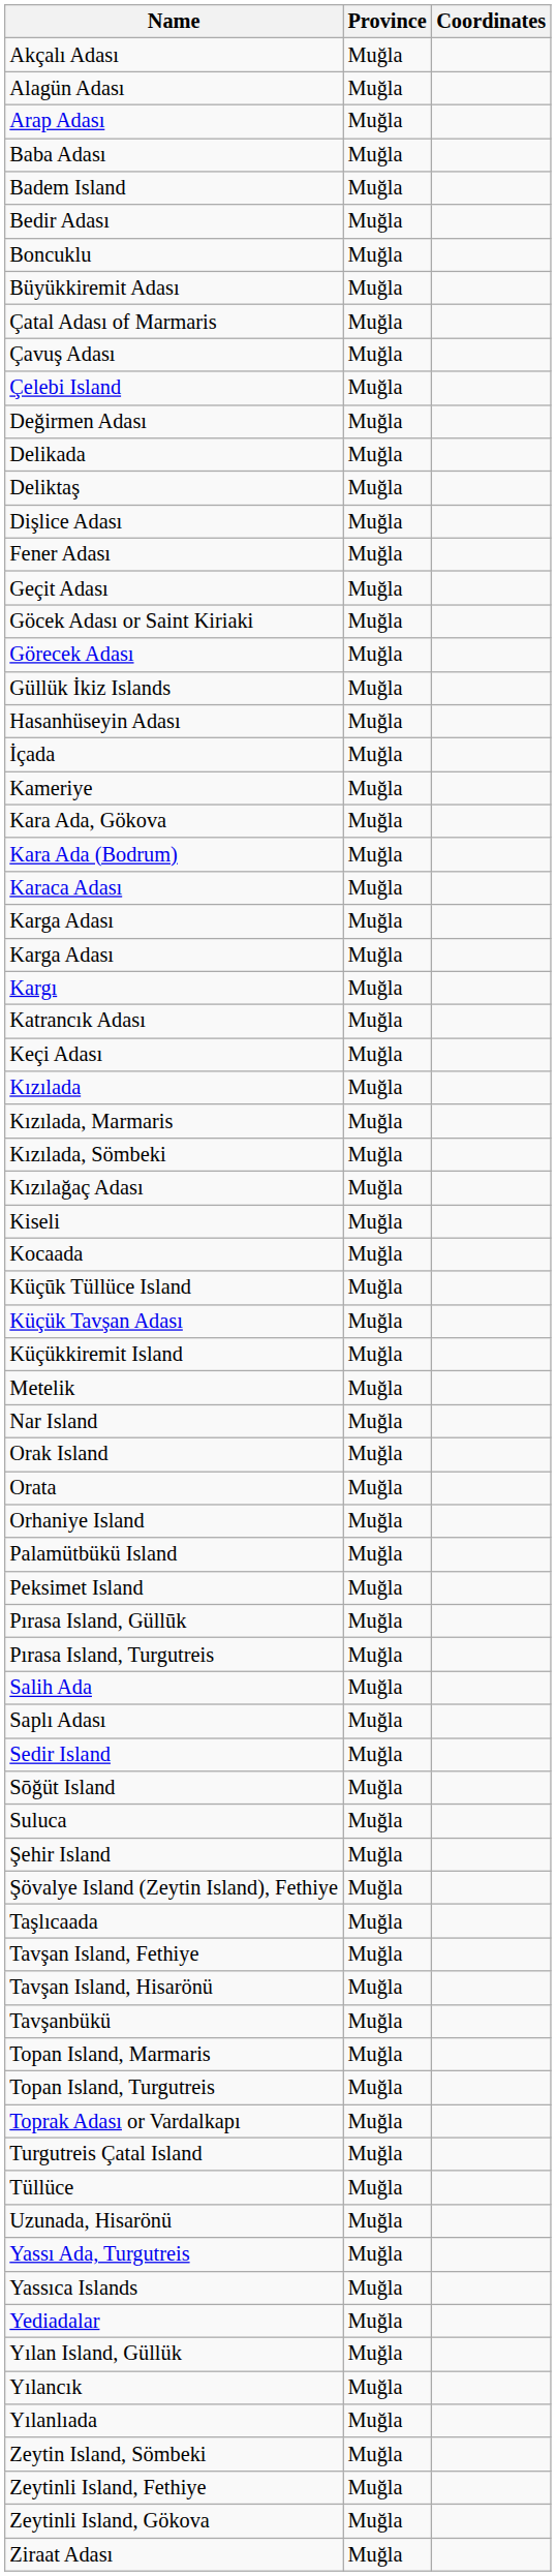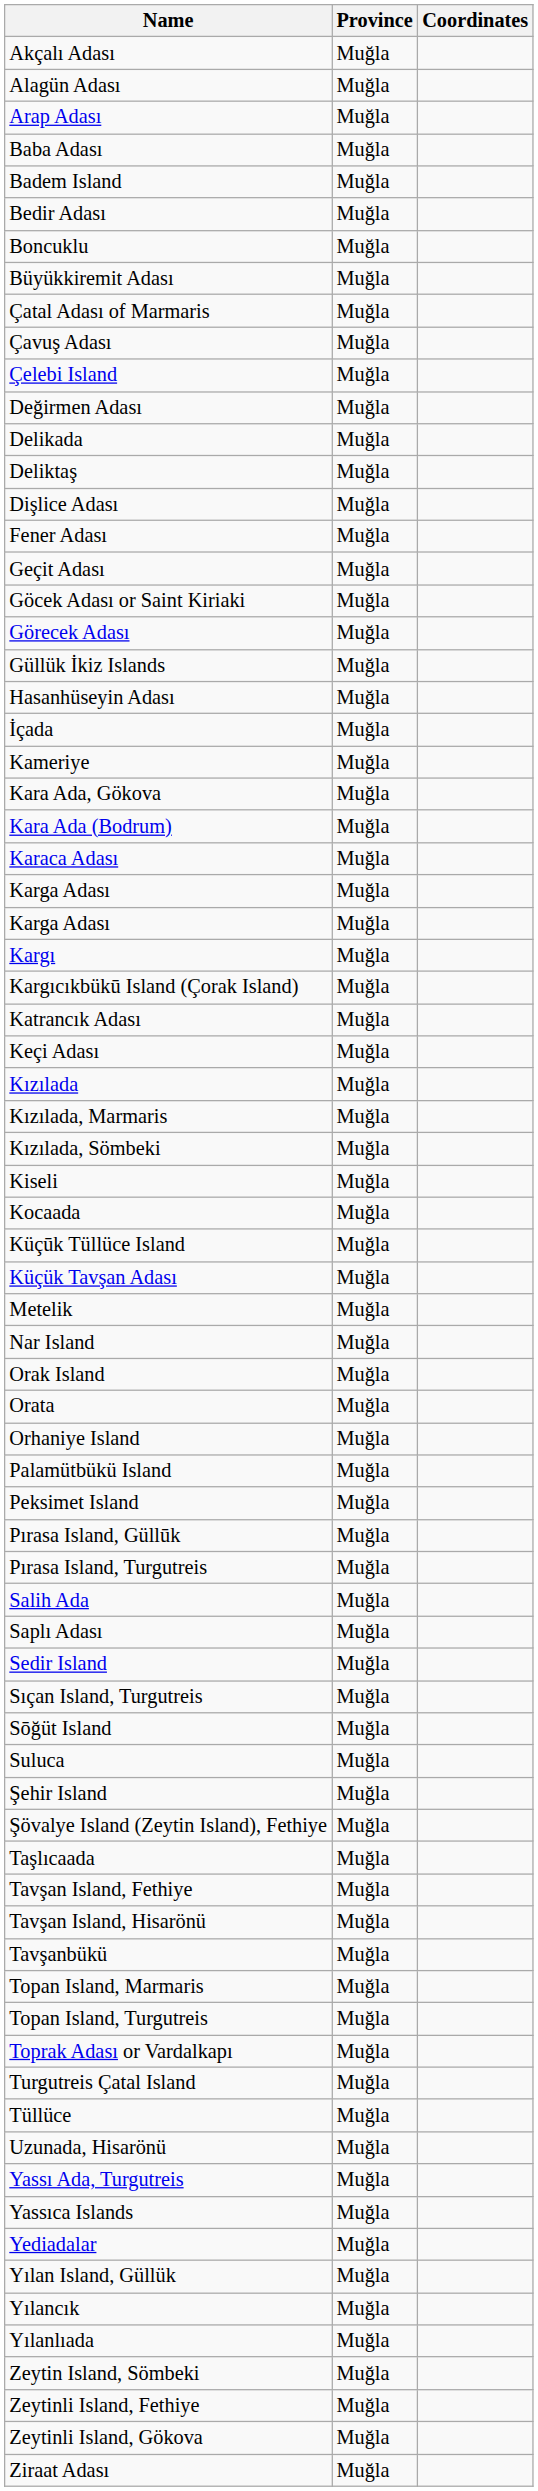 <table class="wikitable sortable plainrowheaders">
 <tr>
 <th>Name</th>
 <th>Province</th>
 <th>Coordinates</th>
 </tr>
 <tr>
 <td>Akçalı Adası</td>
 <td>Muğla</td>
 <td></td>
 </tr>
 <tr>
 <td>Alagün Adası</td>
 <td>Muğla</td>
 <td></td>
 </tr>
 <tr>
 <td><a href='#'>Arap Adası</a></td>
 <td>Muğla</td>
 <td></td>
 </tr>
 <tr>
 <td>Baba Adası</td>
 <td>Muğla</td>
 <td></td>
 </tr>
 <tr>
 <td>Badem Island</td>
 <td>Muğla</td>
 <td></td>
 </tr>
 <tr>
 <td>Bedir Adası</td>
 <td>Muğla</td>
 <td></td>
 </tr>
 <tr>
 <td>Boncuklu</td>
 <td>Muğla</td>
 <td></td>
 </tr>
 <tr>
 <td>Büyükkiremit Adası</td>
 <td>Muğla</td>
 <td></td>
 </tr>
 <tr>
 <td>Çatal Adası of Marmaris</td>
 <td>Muğla</td>
 <td></td>
 </tr>
 <tr>
 <td>Çavuş Adası</td>
 <td>Muğla</td>
 <td></td>
 </tr>
 <tr>
 <td><a href='#'>Çelebi Island</a></td>
 <td>Muğla</td>
 <td></td>
 </tr>
 <tr>
 <td>Değirmen Adası</td>
 <td>Muğla</td>
 <td></td>
 </tr>
 <tr>
 <td>Delikada</td>
 <td>Muğla</td>
 <td></td>
 </tr>
 <tr>
 <td>Deliktaş</td>
 <td>Muğla</td>
 <td></td>
 </tr>
 <tr>
 <td>Dişlice Adası</td>
 <td>Muğla</td>
 <td></td>
 </tr>
 <tr>
 <td>Fener Adası</td>
 <td>Muğla</td>
 <td></td>
 </tr>
 <tr>
 <td>Geçit Adası</td>
 <td>Muğla</td>
 <td></td>
 </tr>
 <tr>
 <td>Göcek Adası or Saint Kiriaki</td>
 <td>Muğla</td>
 <td></td>
 </tr>
 <tr>
 <td><a href='#'>Görecek Adası</a></td>
 <td>Muğla</td>
 <td></td>
 </tr>
 <tr>
 <td>Güllük İkiz Islands</td>
 <td>Muğla</td>
 <td></td>
 </tr>
 <tr>
 <td>Hasanhüseyin Adası</td>
 <td>Muğla</td>
 <td></td>
 </tr>
 <tr>
 <td>İçada</td>
 <td>Muğla</td>
 <td></td>
 </tr>
 <tr>
 <td>Kameriye</td>
 <td>Muğla</td>
 <td></td>
 </tr>
 <tr>
 <td>Kara Ada, Gökova</td>
 <td>Muğla</td>
 <td></td>
 </tr>
 <tr>
 <td><a href='#'>Kara Ada (Bodrum)</a></td>
 <td>Muğla</td>
 <td></td>
 </tr>
 <tr>
 <td><a href='#'>Karaca Adası</a></td>
 <td>Muğla</td>
 <td></td>
 </tr>
 <tr>
 <td>Karga Adası</td>
 <td>Muğla</td>
 <td></td>
 </tr>
 <tr>
 <td>Karga Adası</td>
 <td>Muğla</td>
 <td></td>
 </tr>
 <tr>
 <td><a href='#'>Kargı</a></td>
 <td>Muğla</td>
 <td></td>
 </tr>
 <tr>
+<td>Kargıcıkbükū Island (Çorak Island)</td>
+<td>Muğla</td>
+<td></td>
+</tr>
+<tr>
 <td>Katrancık Adası</td>
 <td>Muğla</td>
 <td></td>
 </tr>
 <tr>
 <td>Keçi Adası</td>
 <td>Muğla</td>
 <td></td>
 </tr>
 <tr>
 <td><a href='#'>Kızılada</a></td>
 <td>Muğla</td>
 <td></td>
 </tr>
 <tr>
 <td>Kızılada, Marmaris</td>
 <td>Muğla</td>
 <td></td>
 </tr>
 <tr>
 <td>Kızılada, Sömbeki</td>
 <td>Muğla</td>
 <td></td>
 </tr>
 <tr>
-<td>Kızılağaç Adası</td>
-<td>Muğla</td>
-<td></td>
-</tr>
-<tr>
 <td>Kiseli</td>
 <td>Muğla</td>
 <td></td>
 </tr>
 <tr>
 <td>Kocaada</td>
 <td>Muğla</td>
 <td></td>
 </tr>
 <tr>
 <td>Küçūk Tüllüce Island</td>
 <td>Muğla</td>
 <td></td>
 </tr>
 <tr>
 <td><a href='#'>Küçük Tavşan Adası</a></td>
-<td>Muğla</td>
-<td></td>
-</tr>
-<tr>
-<td>Küçükkiremit Island</td>
 <td>Muğla</td>
 <td></td>
 </tr>
 <tr>
 <td>Metelik</td>
 <td>Muğla</td>
 <td></td>
 </tr>
 <tr>
 <td>Nar Island</td>
 <td>Muğla</td>
 <td></td>
 </tr>
 <tr>
 <td>Orak Island</td>
 <td>Muğla</td>
 <td></td>
 </tr>
 <tr>
 <td>Orata</td>
 <td>Muğla</td>
 <td></td>
 </tr>
 <tr>
 <td>Orhaniye Island</td>
 <td>Muğla</td>
 <td></td>
 </tr>
 <tr>
 <td>Palamütbükü Island</td>
 <td>Muğla</td>
 <td></td>
 </tr>
 <tr>
 <td>Peksimet Island</td>
 <td>Muğla</td>
 <td></td>
 </tr>
 <tr>
 <td>Pırasa Island, Güllūk</td>
 <td>Muğla</td>
 <td></td>
 </tr>
 <tr>
 <td>Pırasa Island, Turgutreis</td>
 <td>Muğla</td>
 <td></td>
 </tr>
 <tr>
 <td><a href='#'>Salih Ada</a></td>
 <td>Muğla</td>
 <td></td>
 </tr>
 <tr>
 <td>Saplı Adası</td>
 <td>Muğla</td>
 <td></td>
 </tr>
 <tr>
 <td><a href='#'>Sedir Island</a></td>
+<td>Muğla</td>
+<td></td>
+</tr>
+<tr>
+<td>Sıçan Island, Turgutreis</td>
 <td>Muğla</td>
 <td></td>
 </tr>
 <tr>
 <td>Sōğüt Island</td>
 <td>Muğla</td>
 <td></td>
 </tr>
 <tr>
 <td>Suluca</td>
 <td>Muğla</td>
 <td></td>
 </tr>
 <tr>
 <td>Şehir Island</td>
 <td>Muğla</td>
 <td></td>
 </tr>
 <tr>
 <td>Şövalye Island (Zeytin Island), Fethiye</td>
 <td>Muğla</td>
 <td></td>
 </tr>
 <tr>
 <td>Taşlıcaada</td>
 <td>Muğla</td>
 <td></td>
 </tr>
 <tr>
 <td>Tavşan Island, Fethiye</td>
 <td>Muğla</td>
 <td></td>
 </tr>
 <tr>
 <td>Tavşan Island, Hisarönü</td>
 <td>Muğla</td>
 <td></td>
 </tr>
 <tr>
 <td>Tavşanbükü</td>
 <td>Muğla</td>
 <td></td>
 </tr>
 <tr>
 <td>Topan Island, Marmaris</td>
 <td>Muğla</td>
 <td></td>
 </tr>
 <tr>
 <td>Topan Island, Turgutreis</td>
 <td>Muğla</td>
 <td></td>
 </tr>
 <tr>
 <td><a href='#'>Toprak Adası</a> or Vardalkapı</td>
 <td>Muğla</td>
 <td></td>
 </tr>
 <tr>
 <td>Turgutreis Çatal Island</td>
 <td>Muğla</td>
 <td></td>
 </tr>
 <tr>
 <td>Tüllüce</td>
 <td>Muğla</td>
 <td></td>
 </tr>
 <tr>
 <td>Uzunada, Hisarönü</td>
 <td>Muğla</td>
 <td></td>
 </tr>
 <tr>
 <td><a href='#'>Yassı Ada, Turgutreis</a></td>
 <td>Muğla</td>
 <td></td>
 </tr>
 <tr>
 <td>Yassıca Islands</td>
 <td>Muğla</td>
 <td></td>
 </tr>
 <tr>
 <td><a href='#'>Yediadalar</a></td>
 <td>Muğla</td>
 <td></td>
 </tr>
 <tr>
 <td>Yılan Island, Güllük</td>
 <td>Muğla</td>
 <td></td>
 </tr>
 <tr>
 <td>Yılancık</td>
 <td>Muğla</td>
 <td></td>
 </tr>
 <tr>
 <td>Yılanlıada</td>
 <td>Muğla</td>
 <td></td>
 </tr>
 <tr>
 <td>Zeytin Island, Sömbeki</td>
 <td>Muğla</td>
 <td></td>
 </tr>
 <tr>
 <td>Zeytinli Island, Fethiye</td>
 <td>Muğla</td>
 <td></td>
 </tr>
 <tr>
 <td>Zeytinli Island, Gökova</td>
 <td>Muğla</td>
 <td></td>
 </tr>
 <tr>
 <td>Ziraat Adası</td>
 <td>Muğla</td>
 <td></td>
 </tr>
 </table>
